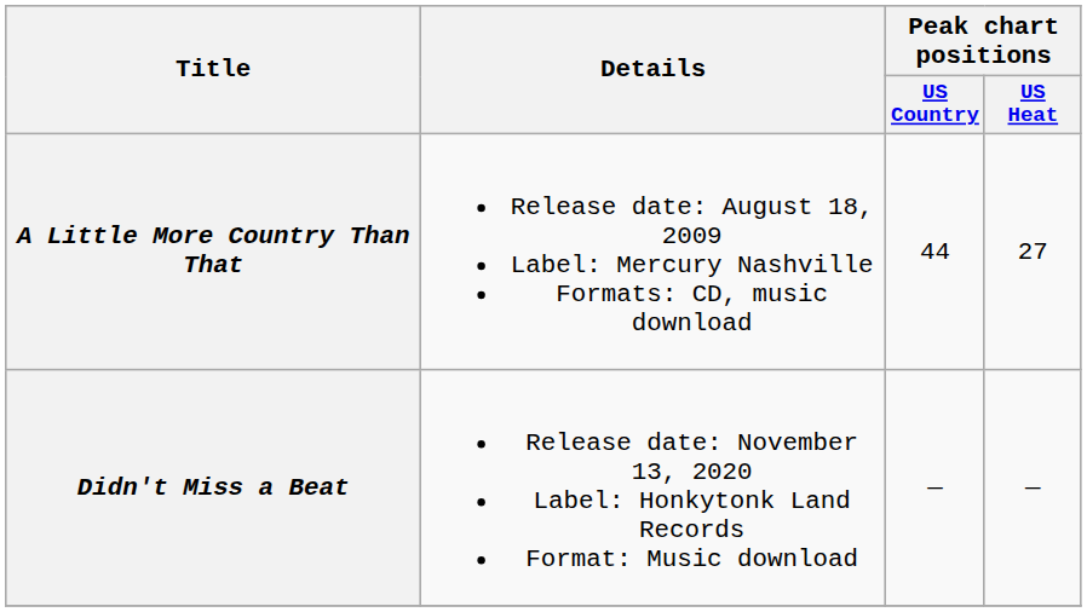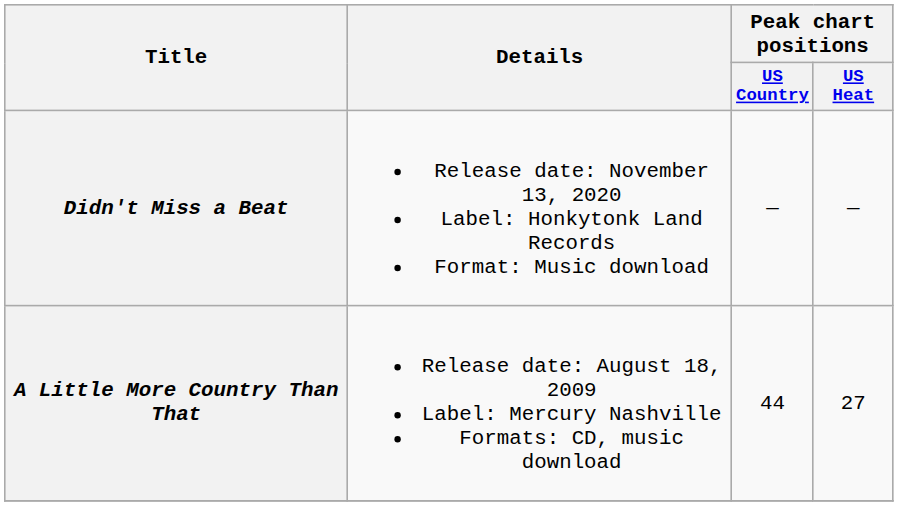 <table class="wikitable plainrowheaders" style="text-align:center;">
 <tr>
 <th rowspan="2" style="width:16em;">Title</th>
 <th rowspan="2" style="width:18em;">Details</th>
 <th colspan="2">Peak chart<br>positions</th>
 </tr>
 <tr style="font-size:smaller;">
 <th width="45"><a href='#'>US Country</a><br></th>
 <th width="45"><a href='#'>US<br>Heat</a><br></th>
 </tr>
 <tr>
+<th scope="row"><em>Didn't Miss a Beat</em></th>
+<td><br><ul><li>Release date: November 13, 2020</li><li>Label: Honkytonk Land Records</li><li>Format: Music download</li></ul></td>
+<td>—</td>
+<td>—</td>
+</tr>
+<tr>
 <th scope="row"><em>A Little More Country Than That</em></th>
 <td><br><ul><li>Release date: August 18, 2009</li><li>Label: Mercury Nashville</li><li>Formats: CD, music download</li></ul></td>
 <td>44</td>
 <td>27</td>
 </tr>
 <tr>
-<th scope="row"><em>Didn't Miss a Beat</em></th>
-<td><br><ul><li>Release date: November 13, 2020</li><li>Label: Honkytonk Land Records</li><li>Format: Music download</li></ul></td>
-<td>—</td>
-<td>—</td>
-</tr>
-<tr>
 </tr>
 </table>
